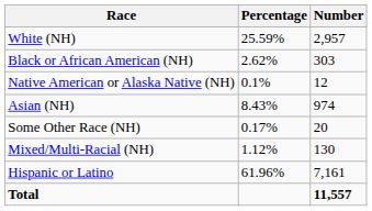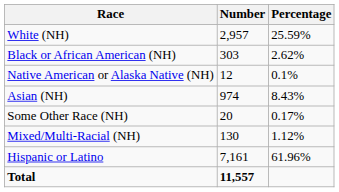 <table class="wikitable">
 <tr>
 <th>Race</th>
+<th>Number</th>
 <th>Percentage</th>
-<th>Number</th>
 </tr>
 <tr>
 <td><a href='#'>White</a> (NH)</td>
+<td>2,957</td>
 <td>25.59%</td>
-<td>2,957</td>
 </tr>
 <tr>
 <td><a href='#'>Black or African American</a> (NH)</td>
+<td>303</td>
 <td>2.62%</td>
-<td>303</td>
 </tr>
 <tr>
 <td><a href='#'>Native American</a> or <a href='#'>Alaska Native</a> (NH)</td>
+<td>12</td>
 <td>0.1%</td>
-<td>12</td>
 </tr>
 <tr>
 <td><a href='#'>Asian</a> (NH)</td>
+<td>974</td>
 <td>8.43%</td>
-<td>974</td>
 </tr>
 <tr>
 <td>Some Other Race (NH)</td>
+<td>20</td>
 <td>0.17%</td>
-<td>20</td>
 </tr>
 <tr>
 <td><a href='#'>Mixed/Multi-Racial</a> (NH)</td>
+<td>130</td>
 <td>1.12%</td>
-<td>130</td>
 </tr>
 <tr>
 <td><a href='#'>Hispanic or Latino</a></td>
+<td>7,161</td>
 <td>61.96%</td>
-<td>7,161</td>
 </tr>
 <tr>
 <td><strong>Total</strong></td>
+<td><strong>11,557</strong></td>
 <td></td>
-<td><strong>11,557</strong></td>
 </tr>
 </table>
